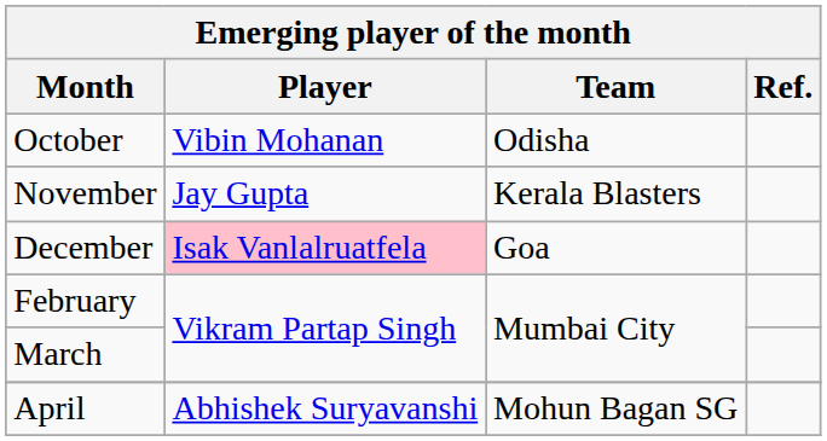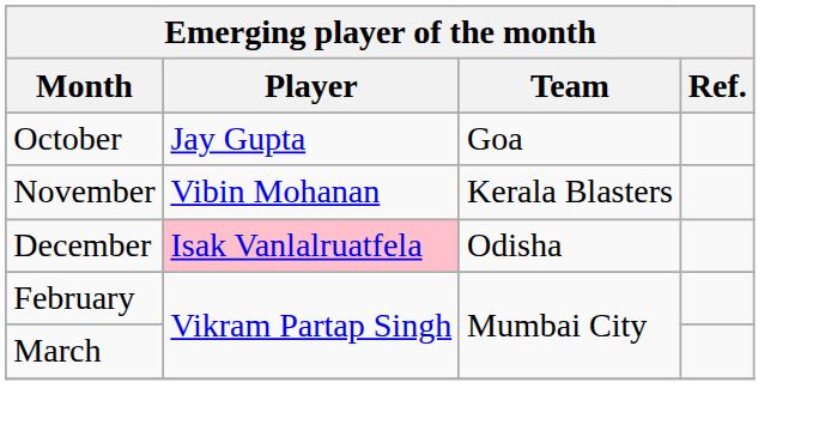 <table class="wikitable collapsible collapsed">
 <tr>
 <th colspan="4">Emerging player of the month</th>
 </tr>
 <tr>
 <th>Month</th>
 <th>Player</th>
 <th>Team</th>
 <th>Ref.</th>
 </tr>
 <tr>
 <td>October</td>
-<td> <a href='#'>Vibin Mohanan</a></td>
-<td>Odisha</td>
+<td> <a href='#'>Jay Gupta</a></td>
+<td>Goa</td>
 <td></td>
 </tr>
 <tr>
 <td>November</td>
-<td> <a href='#'>Jay Gupta</a></td>
+<td> <a href='#'>Vibin Mohanan</a></td>
 <td>Kerala Blasters</td>
 <td></td>
 </tr>
 <tr>
 <td>December</td>
 <td style="background: pink;"> <a href='#'>Isak Vanlalruatfela</a></td>
-<td>Goa</td>
+<td>Odisha</td>
 <td></td>
 </tr>
 <tr>
 <td>February</td>
 <td rowspan=2> <a href='#'>Vikram Partap Singh</a></td>
 <td rowspan=2>Mumbai City</td>
 <td></td>
 </tr>
 <tr>
 <td>March</td>
 <td></td>
 </tr>
 <tr>
 </tr>
-<tr>
-<td>April</td>
-<td> <a href='#'>Abhishek Suryavanshi</a></td>
-<td>Mohun Bagan SG</td>
-<td></td>
-</tr>
 </table>
